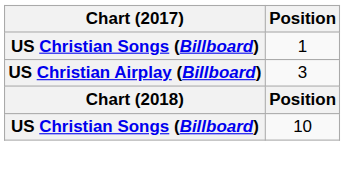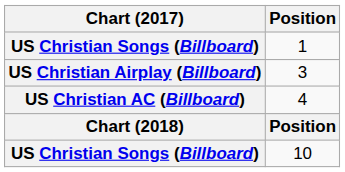 <table class="wikitable plainrowheaders" style="text-align:center; float:left;">
 <tr>
 <th>Chart (2017)</th>
 <th>Position</th>
 </tr>
 <tr>
 <th scope="row">US <a href='#'>Christian Songs</a> (<em><a href='#'>Billboard</a></em>)</th>
 <td>1</td>
 </tr>
 <tr>
 <th scope="row">US <a href='#'>Christian Airplay</a> (<em><a href='#'>Billboard</a></em>)</th>
 <td>3</td>
 </tr>
 <tr>
+<th scope="row">US <a href='#'>Christian AC</a> (<em><a href='#'>Billboard</a></em>)</th>
+<td>4</td>
+</tr>
+<tr>
 <th>Chart (2018)</th>
 <th>Position</th>
 </tr>
 <tr>
 <th scope="row">US <a href='#'>Christian Songs</a> (<em><a href='#'>Billboard</a></em>)</th>
 <td>10</td>
 </tr>
 </table>
